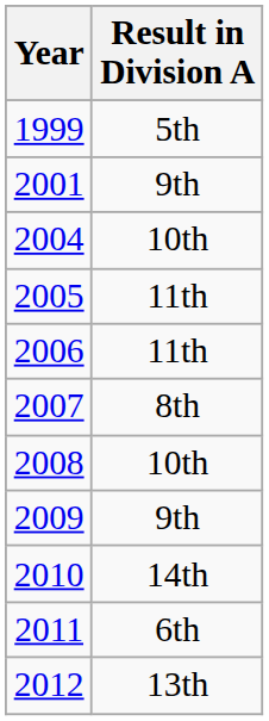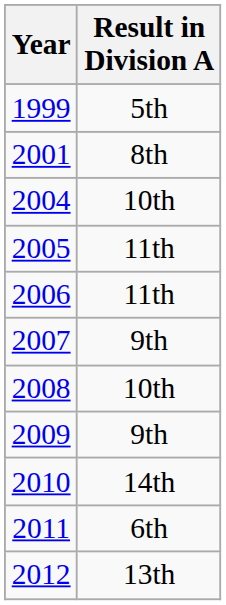 <table class="wikitable" style="text-align:center">
 <tr>
 <th>Year</th>
 <th>Result in<br>Division A</th>
 </tr>
 <tr>
 <td><a href='#'>1999</a></td>
 <td>5th</td>
 </tr>
 <tr>
 <td><a href='#'>2001</a></td>
-<td>9th</td>
+<td>8th</td>
 </tr>
 <tr>
 <td><a href='#'>2004</a></td>
 <td>10th</td>
 </tr>
 <tr>
 <td><a href='#'>2005</a></td>
 <td>11th</td>
 </tr>
 <tr>
 <td><a href='#'>2006</a></td>
 <td>11th</td>
 </tr>
 <tr>
 <td><a href='#'>2007</a></td>
-<td>8th</td>
+<td>9th</td>
 </tr>
 <tr>
 <td><a href='#'>2008</a></td>
 <td>10th</td>
 </tr>
 <tr>
 <td><a href='#'>2009</a></td>
 <td>9th</td>
 </tr>
 <tr>
 <td><a href='#'>2010</a></td>
 <td>14th</td>
 </tr>
 <tr>
 <td><a href='#'>2011</a></td>
 <td>6th</td>
 </tr>
 <tr>
 <td><a href='#'>2012</a></td>
 <td>13th</td>
 </tr>
 </table>
